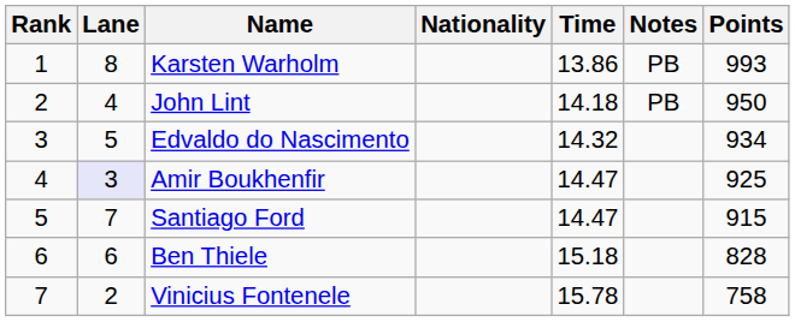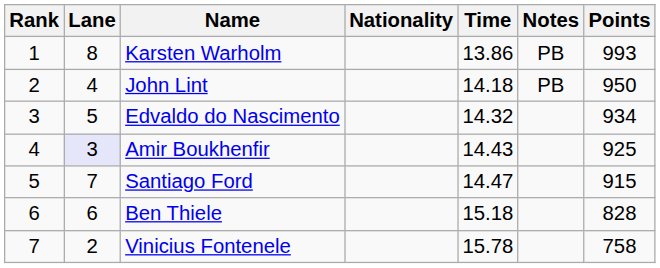 <table class="wikitable sortable" style="text-align:center">
 <tr>
 <th>Rank</th>
 <th>Lane</th>
 <th>Name</th>
 <th>Nationality</th>
 <th>Time</th>
 <th>Notes</th>
 <th>Points</th>
 </tr>
 <tr>
 <td>1</td>
 <td>8</td>
 <td align=left><a href='#'>Karsten Warholm</a></td>
 <td align=left></td>
 <td>13.86</td>
 <td>PB</td>
 <td>993</td>
 </tr>
 <tr>
 <td>2</td>
 <td>4</td>
 <td align=left><a href='#'>John Lint</a></td>
 <td align=left></td>
 <td>14.18</td>
 <td>PB</td>
 <td>950</td>
 </tr>
 <tr>
 <td>3</td>
 <td>5</td>
 <td align=left><a href='#'>Edvaldo do Nascimento</a></td>
 <td align=left></td>
 <td>14.32</td>
 <td></td>
 <td>934</td>
 </tr>
 <tr>
 <td>4</td>
 <td style="background: lavender;">3</td>
 <td align=left><a href='#'>Amir Boukhenfir</a></td>
 <td align=left></td>
-<td>14.47</td>
+<td>14.43</td>
 <td></td>
 <td>925</td>
 </tr>
 <tr>
 <td>5</td>
 <td>7</td>
 <td align=left><a href='#'>Santiago Ford</a></td>
 <td align=left></td>
 <td>14.47</td>
 <td></td>
 <td>915</td>
 </tr>
 <tr>
 <td>6</td>
 <td>6</td>
 <td align=left><a href='#'>Ben Thiele</a></td>
 <td align=left></td>
 <td>15.18</td>
 <td></td>
 <td>828</td>
 </tr>
 <tr>
 <td>7</td>
 <td>2</td>
 <td align=left><a href='#'>Vinicius Fontenele</a></td>
 <td align=left></td>
 <td>15.78</td>
 <td></td>
 <td>758</td>
 </tr>
 </table>
